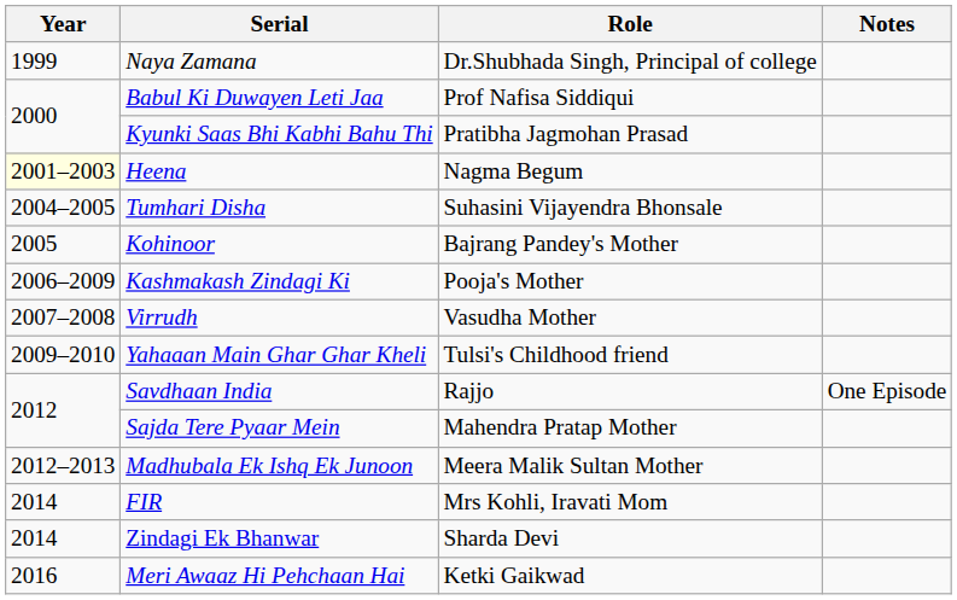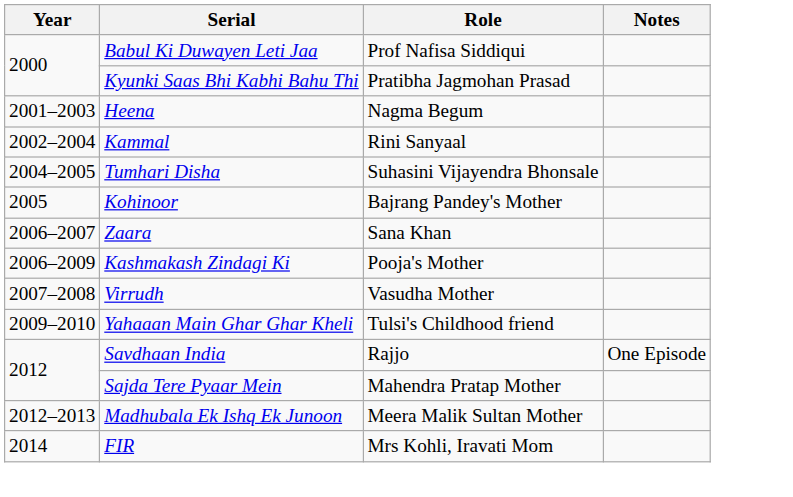 <table class="wikitable">
 <tr>
 <th>Year</th>
 <th>Serial</th>
 <th>Role</th>
 <th>Notes</th>
-</tr>
-<tr>
-<td>1999</td>
-<td><em>Naya Zamana</em></td>
-<td>Dr.Shubhada Singh, Principal of college</td>
-<td></td>
 </tr>
 <tr>
 <td rowspan="2">2000</td>
 <td><em><a href='#'>Babul Ki Duwayen Leti Jaa</a></em></td>
 <td>Prof Nafisa Siddiqui</td>
 <td></td>
 </tr>
 <tr>
 <td><em><a href='#'>Kyunki Saas Bhi Kabhi Bahu Thi</a></em></td>
 <td>Pratibha Jagmohan Prasad</td>
 <td></td>
 </tr>
 <tr>
-<td style="background: lightyellow;">2001–2003</td>
+<td>2001–2003</td>
 <td><em><a href='#'>Heena</a></em></td>
 <td>Nagma Begum</td>
+</tr>
+<tr>
+<td>2002–2004</td>
+<td><em><a href='#'>Kammal</a></em></td>
+<td>Rini Sanyaal</td>
+<td></td>
 </tr>
 <tr>
 <td>2004–2005</td>
 <td><em><a href='#'>Tumhari Disha</a></em></td>
 <td>Suhasini Vijayendra Bhonsale</td>
 <td></td>
 </tr>
 <tr>
 <td>2005</td>
 <td><em><a href='#'>Kohinoor</a></em></td>
 <td>Bajrang Pandey's Mother</td>
+<td></td>
+</tr>
+<tr>
+<td>2006–2007</td>
+<td><em><a href='#'>Zaara</a></em></td>
+<td>Sana Khan</td>
 <td></td>
 </tr>
 <tr>
 <td>2006–2009</td>
 <td><em><a href='#'>Kashmakash Zindagi Ki</a></em></td>
 <td>Pooja's Mother</td>
 <td></td>
 </tr>
 <tr>
 <td>2007–2008</td>
 <td><em><a href='#'>Virrudh</a></em></td>
 <td>Vasudha Mother</td>
 <td></td>
 </tr>
 <tr>
 <td>2009–2010</td>
 <td><em><a href='#'>Yahaaan Main Ghar Ghar Kheli</a></em></td>
 <td>Tulsi's Childhood friend</td>
 <td></td>
 </tr>
 <tr>
 <td rowspan="2">2012</td>
 <td><em><a href='#'>Savdhaan India</a></em></td>
 <td>Rajjo</td>
 <td>One Episode</td>
 </tr>
 <tr>
 <td><em><a href='#'>Sajda Tere Pyaar Mein</a></em></td>
 <td>Mahendra Pratap Mother</td>
 <td></td>
 </tr>
 <tr>
 <td>2012–2013</td>
 <td><em><a href='#'>Madhubala Ek Ishq Ek Junoon</a></em></td>
 <td>Meera Malik Sultan Mother</td>
 <td></td>
 </tr>
 <tr>
 <td>2014</td>
 <td><em><a href='#'>FIR</a></em></td>
 <td>Mrs Kohli, Iravati Mom</td>
 <td></td>
 </tr>
-<tr>
-<td>2014</td>
-<td><a href='#'>Zindagi Ek Bhanwar</a></td>
-<td>Sharda Devi</td>
-<td></td>
-</tr>
-<tr>
-<td>2016</td>
-<td><em><a href='#'>Meri Awaaz Hi Pehchaan Hai</a></em></td>
-<td>Ketki Gaikwad</td>
-<td></td>
-</tr>
 </table>
